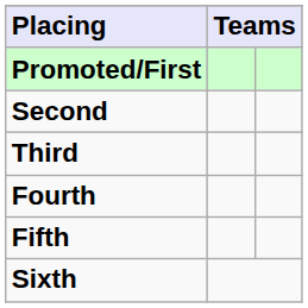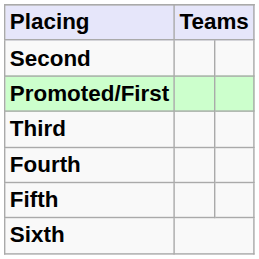 <table class=wikitable>
 <tr>
 </tr>
 <tr style="background: #E6E6FA;">
 <td><strong>Placing</strong></td>
 <td colspan="2" style="text-align:center"><strong>Teams</strong></td>
 </tr>
+<tr>
+<td><strong>Second</strong></td>
+<td></td>
+<td></td>
+</tr>
 <tr style="background: #ccffcc;">
 <td><strong>Promoted/First</strong></td>
 <td><strong></strong></td>
 <td><strong></strong></td>
-</tr>
-<tr>
-<td><strong>Second</strong></td>
-<td></td>
-<td></td>
 </tr>
 <tr>
 <td><strong>Third</strong></td>
 <td></td>
 <td></td>
 </tr>
 <tr>
 <td><strong>Fourth</strong></td>
 <td></td>
 <td></td>
 </tr>
 <tr>
 <td><strong>Fifth</strong></td>
 <td></td>
 <td></td>
 </tr>
 <tr>
 <td><strong>Sixth</strong></td>
 <td colspan=2></td>
 </tr>
 </table>
